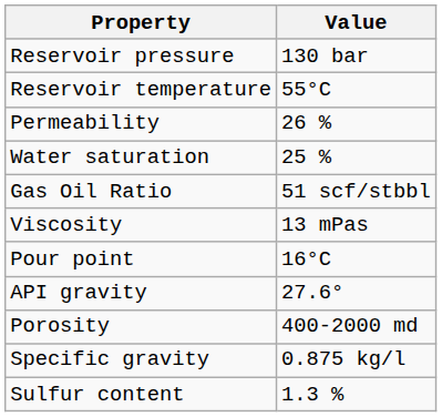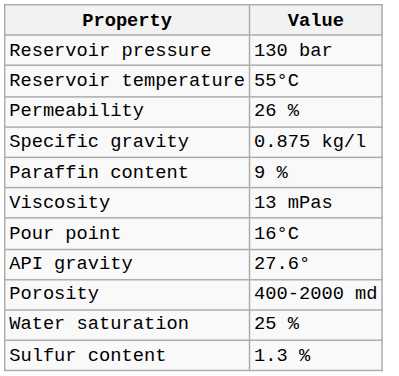 <table class="wikitable">
 <tr>
 <th>Property</th>
 <th>Value</th>
 </tr>
 <tr>
 <td>Reservoir pressure</td>
 <td>130 bar</td>
 </tr>
 <tr>
 <td>Reservoir temperature</td>
 <td>55°C</td>
 </tr>
 <tr>
 <td>Permeability</td>
 <td>26 %</td>
 </tr>
 <tr>
-<td>Water saturation</td>
-<td>25 %</td>
+<td>Specific gravity</td>
+<td>0.875 kg/l</td>
 </tr>
 <tr>
-<td>Gas Oil Ratio</td>
-<td>51 scf/stbbl</td>
+<td>Paraffin content</td>
+<td>9 %</td>
 </tr>
 <tr>
 <td>Viscosity</td>
 <td>13 mPas</td>
 </tr>
 <tr>
 <td>Pour point</td>
 <td>16°C</td>
 </tr>
 <tr>
 <td>API gravity</td>
 <td>27.6°</td>
 </tr>
 <tr>
 <td>Porosity</td>
 <td>400-2000 md</td>
 </tr>
 <tr>
-<td>Specific gravity</td>
-<td>0.875 kg/l</td>
+<td>Water saturation</td>
+<td>25 %</td>
 </tr>
 <tr>
 <td>Sulfur content</td>
 <td>1.3 %</td>
 </tr>
 </table>
